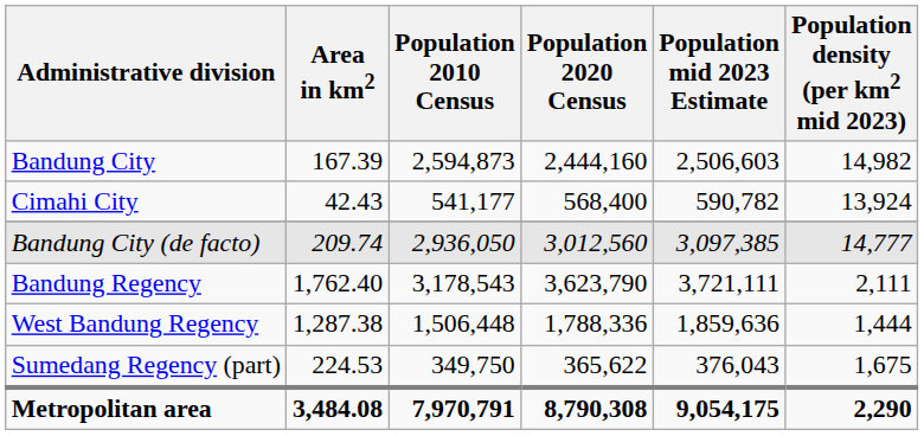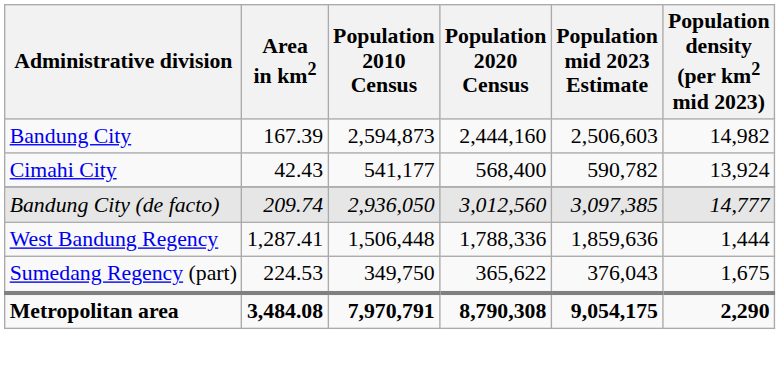 <table class="wikitable" style="text-align:right">
 <tr>
 <th>Administrative division</th>
 <th>Area <br>in km<sup>2</sup></th>
 <th>Population <br>2010<br>Census</th>
 <th>Population <br>2020<br>Census</th>
 <th>Population <br>mid 2023<br>Estimate</th>
 <th>Population<br>density<br>(per km<sup>2</sup><br>mid 2023)</th>
 </tr>
 <tr>
 <td align=left><a href='#'>Bandung City</a></td>
 <td>167.39</td>
 <td>2,594,873</td>
 <td>2,444,160</td>
 <td>2,506,603</td>
 <td>14,982</td>
 </tr>
 <tr>
 <td align=left><a href='#'>Cimahi City</a></td>
 <td>42.43</td>
 <td>541,177</td>
 <td>568,400</td>
 <td>590,782</td>
 <td>13,924</td>
 </tr>
 <tr>
 </tr>
 <tr style="background:#e6e6e6">
 <td align=left><em>Bandung City (de facto)</em></td>
 <td><em>209.74</em></td>
 <td><em>2,936,050</em></td>
 <td><em>3,012,560</em></td>
 <td><em>3,097,385</em></td>
 <td><em>14,777</em></td>
 </tr>
 <tr>
-<td align=left><a href='#'>Bandung Regency</a></td>
-<td>1,762.40</td>
-<td>3,178,543</td>
-<td>3,623,790</td>
-<td>3,721,111</td>
-<td>2,111</td>
-</tr>
-<tr>
 <td align=left><a href='#'>West Bandung Regency</a></td>
-<td>1,287.38</td>
+<td>1,287.41</td>
 <td>1,506,448</td>
 <td>1,788,336</td>
 <td>1,859,636</td>
 <td>1,444</td>
 </tr>
 <tr>
 <td align=left><a href='#'>Sumedang Regency</a> (part)</td>
 <td>224.53</td>
 <td>349,750</td>
 <td>365,622</td>
 <td>376,043</td>
 <td>1,675</td>
 </tr>
 <tr>
 <td align=left style="border-top:3px solid grey;"><strong>Metropolitan area</strong></td>
 <td style="border-top:3px solid grey;"><strong>3,484.08</strong></td>
 <td style="border-top:3px solid grey;"><strong>7,970,791</strong></td>
 <td style="border-top:3px solid grey;"><strong>8,790,308</strong></td>
 <td style="border-top:3px solid grey;"><strong>9,054,175</strong></td>
 <td style="border-top:3px solid grey;"><strong>2,290</strong></td>
 </tr>
 </table>
